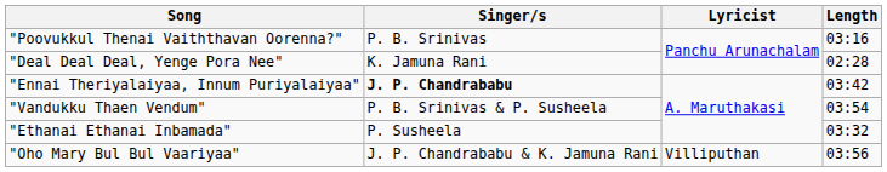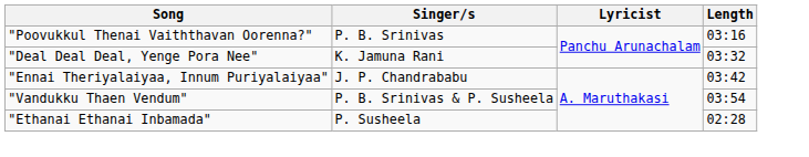 <table class="wikitable" style="font-size:95%;">
 <tr>
 <th>Song</th>
 <th>Singer/s</th>
 <th>Lyricist</th>
 <th>Length</th>
 </tr>
 <tr>
 <td>"Poovukkul Thenai Vaiththavan Oorenna?"</td>
 <td>P. B. Srinivas</td>
 <td rowspan=2><a href='#'>Panchu Arunachalam</a></td>
 <td>03:16</td>
 </tr>
 <tr>
 <td>"Deal Deal Deal, Yenge Pora Nee"</td>
 <td>K. Jamuna Rani</td>
-<td>02:28</td>
+<td>03:32</td>
 </tr>
 <tr>
 <td>"Ennai Theriyalaiyaa, Innum Puriyalaiyaa"</td>
-<td><strong>J. P. Chandrababu</strong></td>
+<td>J. P. Chandrababu</td>
 <td rowspan=3><a href='#'>A. Maruthakasi</a></td>
 <td>03:42</td>
 </tr>
 <tr>
 <td>"Vandukku Thaen Vendum"</td>
 <td>P. B. Srinivas & P. Susheela</td>
 <td>03:54</td>
 </tr>
 <tr>
 <td>"Ethanai Ethanai Inbamada"</td>
 <td>P. Susheela</td>
-<td>03:32</td>
-</tr>
-<tr>
-<td>"Oho Mary Bul Bul Vaariyaa"</td>
-<td>J. P. Chandrababu & K. Jamuna Rani</td>
-<td>Villiputhan</td>
-<td>03:56</td>
+<td>02:28</td>
 </tr>
 </table>
